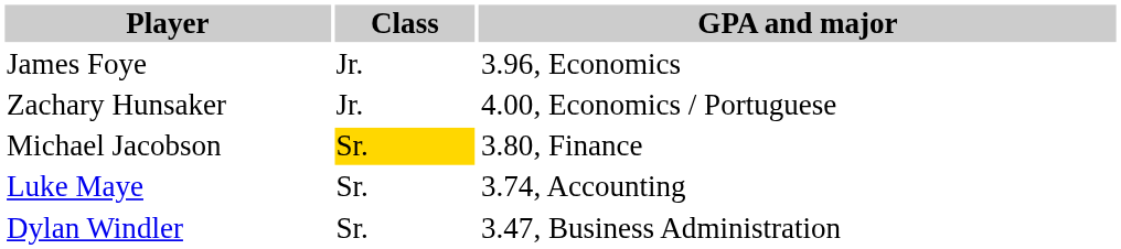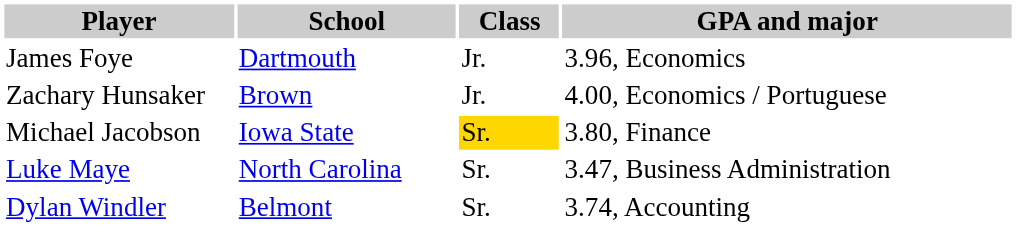 <table style="width:600px" "border:'1' 'solid' 'gray' ">
 <tr>
 <th style="background:#ccc; width:23%;">Player</th>
+<th style="background:#ccc; width:22%;">School</th>
 <th style="background:#ccc; width:10%;">Class</th>
 <th style="background:#ccc; width:45%;">GPA and major</th>
 </tr>
 <tr>
 <td>James Foye</td>
+<td><a href='#'>Dartmouth</a></td>
 <td>Jr.</td>
 <td>3.96, Economics</td>
 </tr>
 <tr>
 <td>Zachary Hunsaker</td>
+<td><a href='#'>Brown</a></td>
 <td>Jr.</td>
 <td>4.00, Economics / Portuguese</td>
 </tr>
 <tr>
 <td>Michael Jacobson</td>
+<td><a href='#'>Iowa State</a></td>
 <td style="background: gold;">Sr.</td>
 <td>3.80, Finance</td>
 </tr>
 <tr>
 <td><a href='#'>Luke Maye</a></td>
+<td><a href='#'>North Carolina</a></td>
+<td>Sr.</td>
+<td>3.47, Business Administration</td>
+</tr>
+<tr>
+<td><a href='#'>Dylan Windler</a></td>
+<td><a href='#'>Belmont</a></td>
 <td>Sr.</td>
 <td>3.74, Accounting</td>
 </tr>
-<tr>
-<td><a href='#'>Dylan Windler</a></td>
-<td>Sr.</td>
-<td>3.47, Business Administration</td>
-</tr>
 </table>
